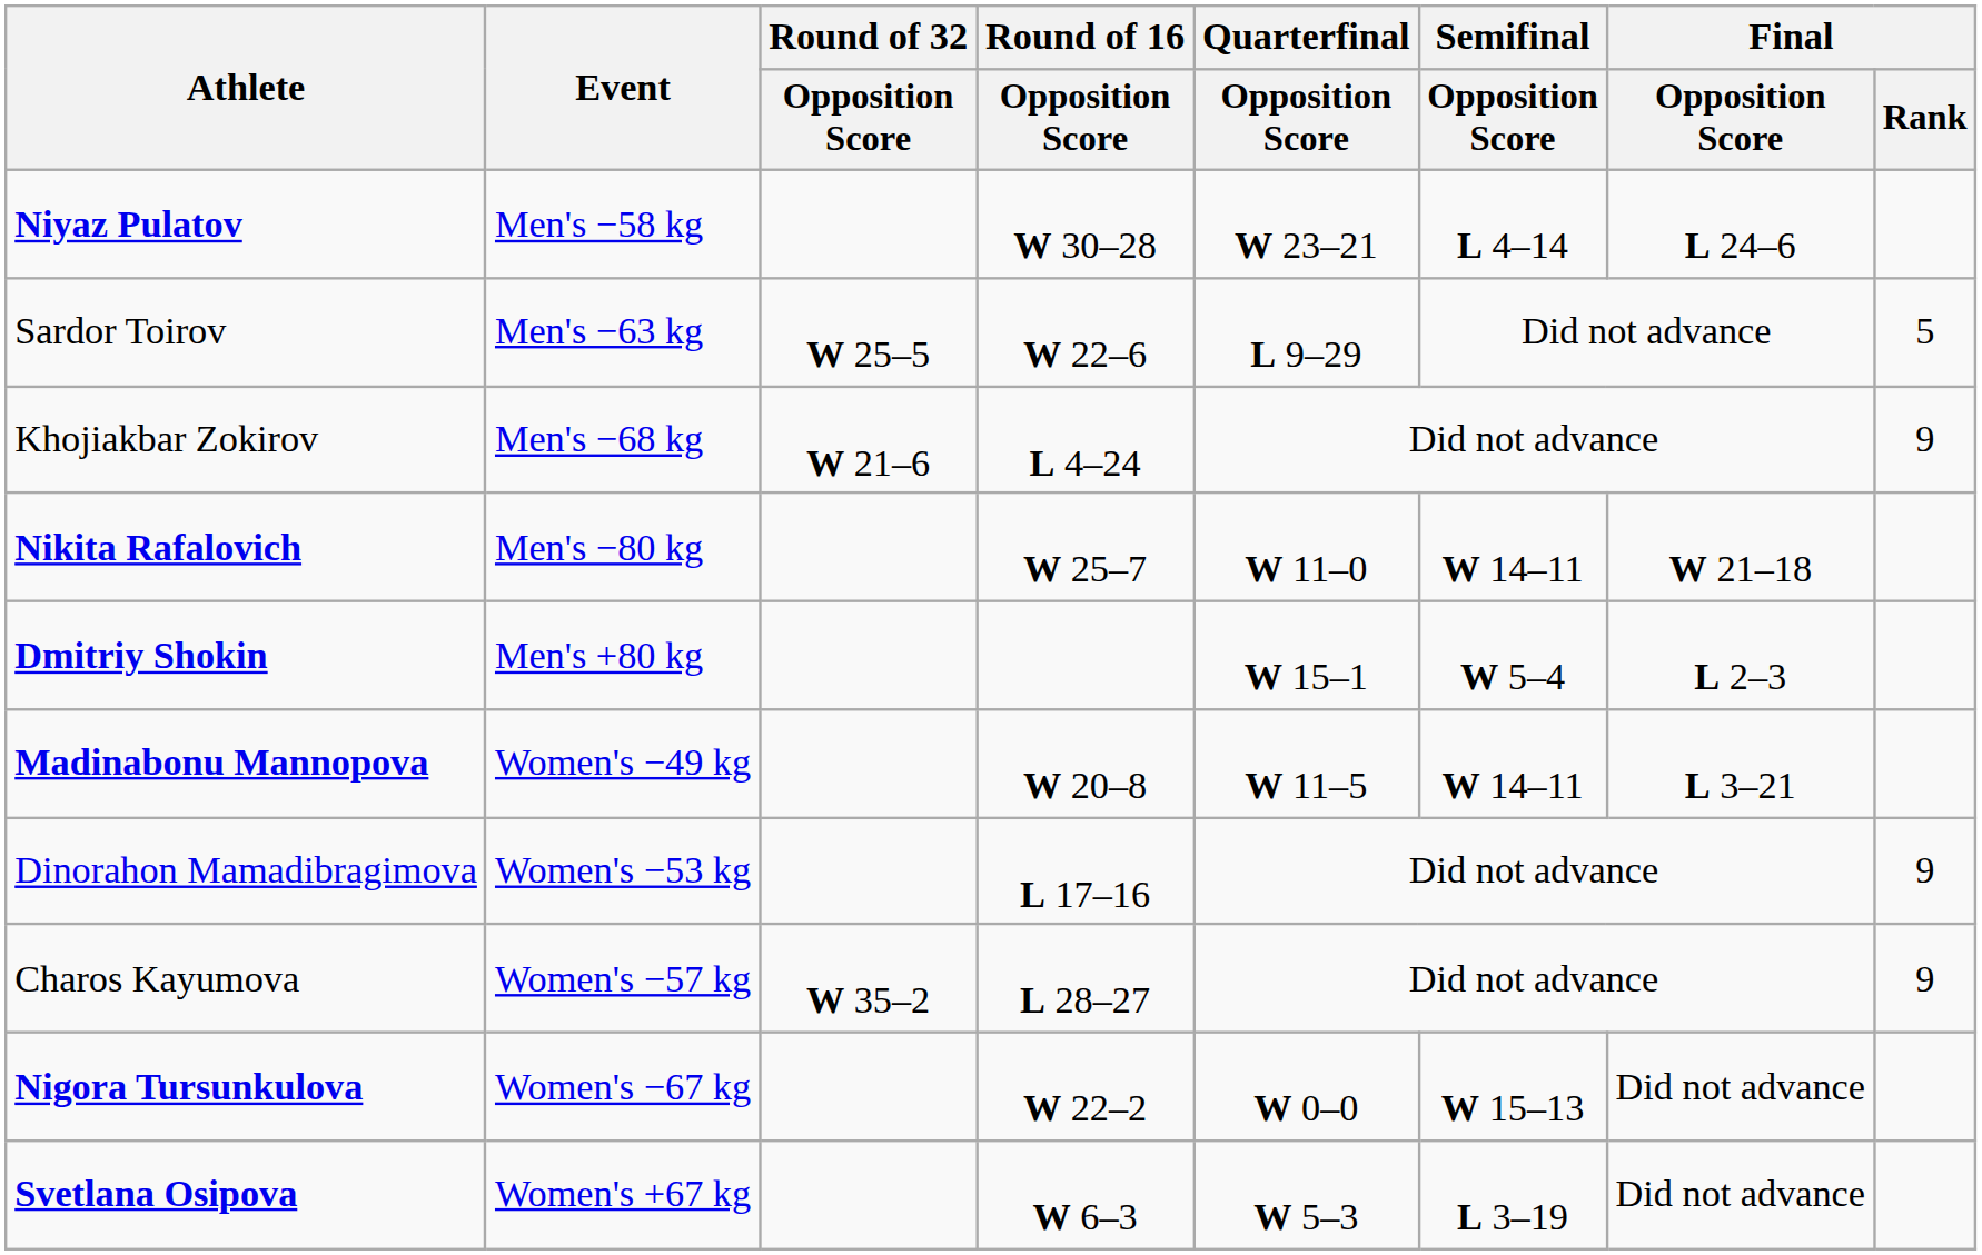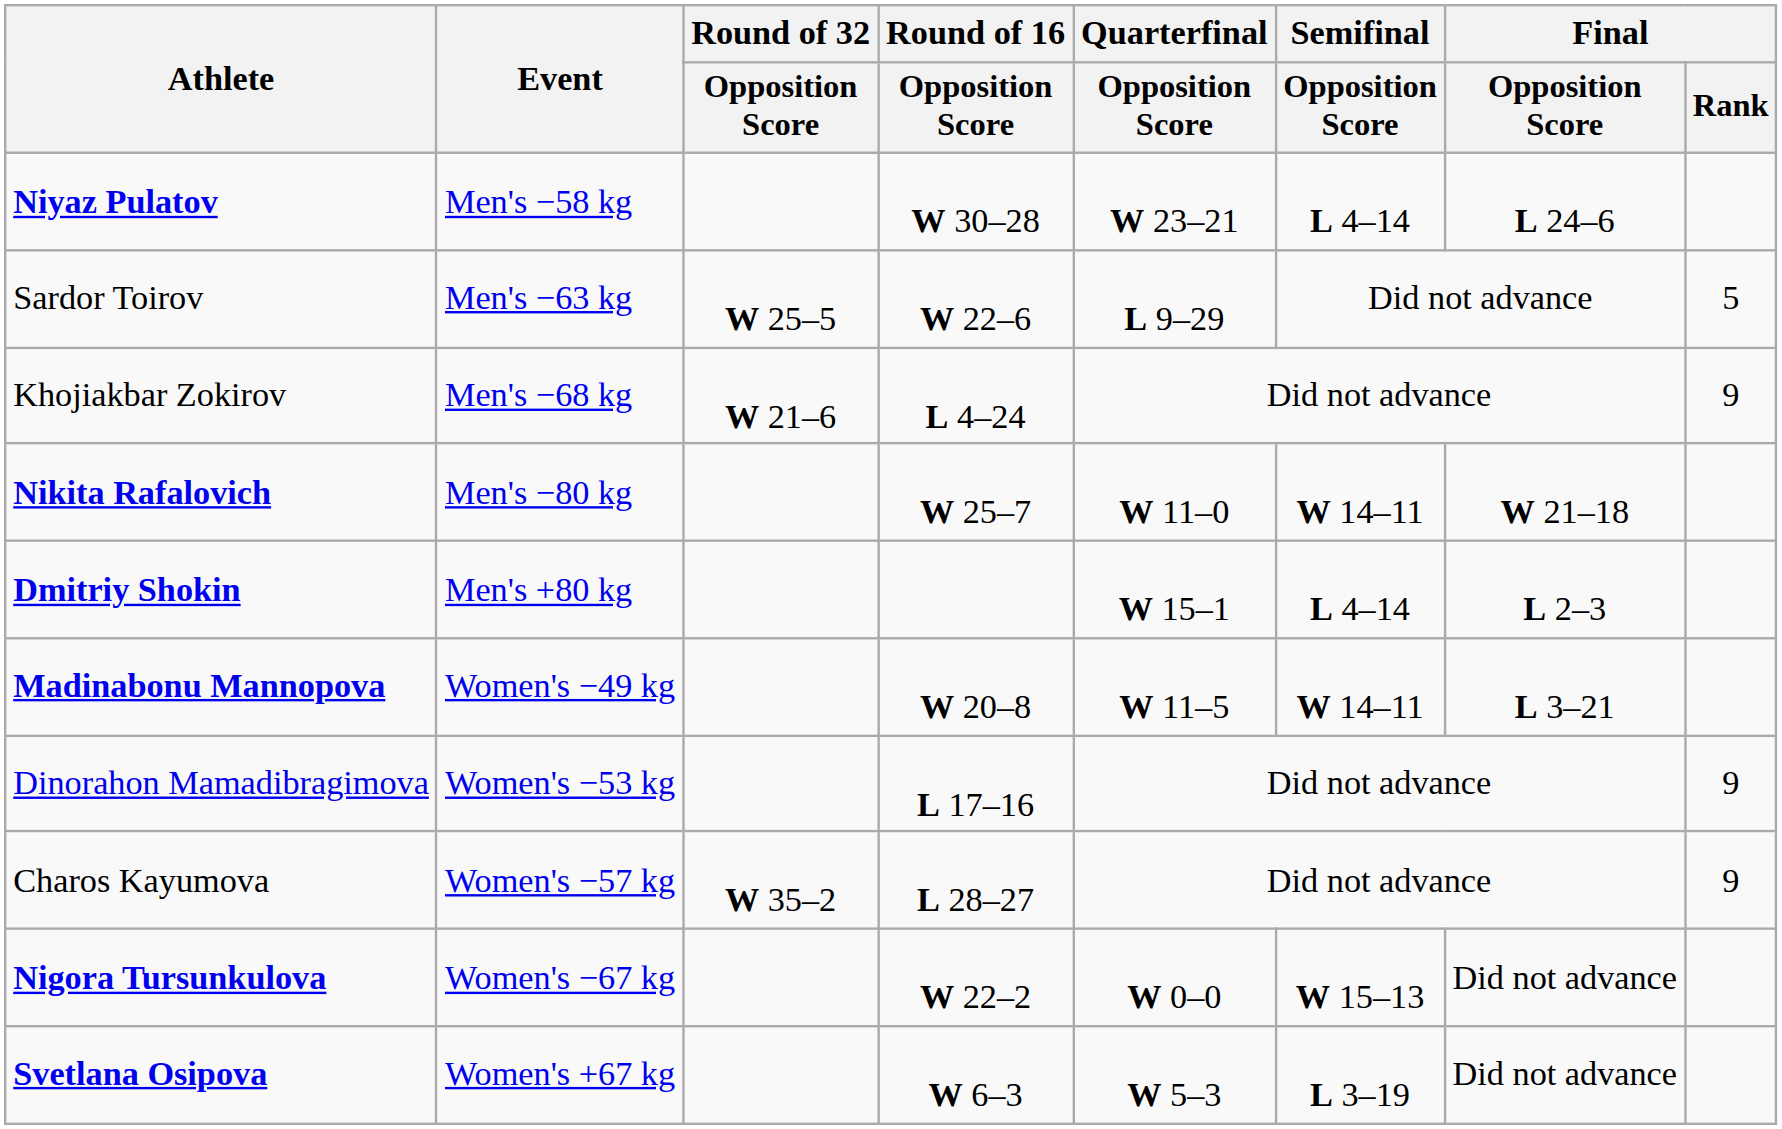 <table class=wikitable style=font-size:90%;text-align:center>
 <tr>
 <th rowspan=2>Athlete</th>
 <th rowspan=2>Event</th>
 <th>Round of 32</th>
 <th>Round of 16</th>
 <th>Quarterfinal</th>
 <th>Semifinal</th>
 <th colspan=2>Final</th>
 </tr>
 <tr style=font-size:95%>
 <th>Opposition<br>Score</th>
 <th>Opposition<br>Score</th>
 <th>Opposition<br>Score</th>
 <th>Opposition<br>Score</th>
 <th>Opposition<br>Score</th>
 <th>Rank</th>
 </tr>
 <tr>
 <td align=left><strong><a href='#'>Niyaz Pulatov</a></strong></td>
 <td align=left><a href='#'>Men's −58 kg</a></td>
 <td></td>
 <td><br><strong>W</strong> 30–28</td>
 <td><br><strong>W</strong> 23–21</td>
 <td><br><strong>L</strong>  4–14</td>
 <td><br><strong>L</strong>  24–6</td>
 <td></td>
 </tr>
 <tr>
 <td align=left>Sardor Toirov</td>
 <td align=left><a href='#'>Men's −63 kg</a></td>
 <td><br><strong>W</strong> 25–5</td>
 <td><br><strong>W</strong> 22–6</td>
 <td><br><strong>L</strong> 9–29</td>
 <td colspan=2>Did not advance</td>
 <td>5</td>
 </tr>
 <tr>
 <td align=left>Khojiakbar Zokirov</td>
 <td align=left><a href='#'>Men's −68 kg</a></td>
 <td><br><strong>W</strong> 21–6</td>
 <td><br><strong>L</strong> 4–24</td>
 <td colspan=3>Did not advance</td>
 <td>9</td>
 </tr>
 <tr>
 <td align=left><strong><a href='#'>Nikita Rafalovich</a></strong></td>
 <td align=left><a href='#'>Men's −80 kg</a></td>
 <td></td>
 <td><br><strong>W</strong> 25–7</td>
 <td><br><strong>W</strong> 11–0</td>
 <td><br><strong>W</strong> 14–11</td>
 <td><br><strong>W</strong> 21–18</td>
 <td></td>
 </tr>
 <tr>
 <td align=left><strong><a href='#'>Dmitriy Shokin</a></strong></td>
 <td align=left><a href='#'>Men's +80 kg</a></td>
 <td></td>
 <td></td>
 <td><br><strong>W</strong> 15–1</td>
-<td><br><strong>W</strong> 5–4</td>
+<td><br><strong>L</strong>  4–14</td>
 <td><br><strong>L</strong> 2–3</td>
 <td></td>
 </tr>
 <tr>
 <td align=left><strong><a href='#'>Madinabonu Mannopova</a></strong></td>
 <td align=left><a href='#'>Women's −49 kg</a></td>
 <td></td>
 <td><br><strong>W</strong> 20–8</td>
 <td><br><strong>W</strong> 11–5</td>
 <td><br><strong>W</strong> 14–11</td>
 <td><br><strong>L</strong> 3–21</td>
 <td></td>
 </tr>
 <tr>
 <td align=left><a href='#'>Dinorahon Mamadibragimova</a></td>
 <td align=left><a href='#'>Women's −53 kg</a></td>
 <td></td>
 <td><br><strong>L</strong>  17–16</td>
 <td colspan=3>Did not advance</td>
 <td>9</td>
 </tr>
 <tr>
 <td align=left>Charos Kayumova</td>
 <td align=left><a href='#'>Women's −57 kg</a></td>
 <td><br><strong>W</strong> 35–2</td>
 <td><br><strong>L</strong>  28–27</td>
 <td colspan=3>Did not advance</td>
 <td>9</td>
 </tr>
 <tr>
 <td align=left><strong><a href='#'>Nigora Tursunkulova</a></strong></td>
 <td align=left><a href='#'>Women's −67 kg</a></td>
 <td></td>
 <td><br><strong>W</strong> 22–2</td>
 <td><br><strong>W</strong> 0–0</td>
 <td><br><strong>W</strong> 15–13</td>
 <td>Did not advance</td>
 <td></td>
 </tr>
 <tr>
 <td align=left><strong><a href='#'>Svetlana Osipova</a></strong></td>
 <td align=left><a href='#'>Women's +67 kg</a></td>
 <td></td>
 <td><br><strong>W</strong> 6–3</td>
 <td><br><strong>W</strong> 5–3</td>
 <td><br><strong>L</strong>  3–19</td>
 <td>Did not advance</td>
 <td></td>
 </tr>
 </table>
